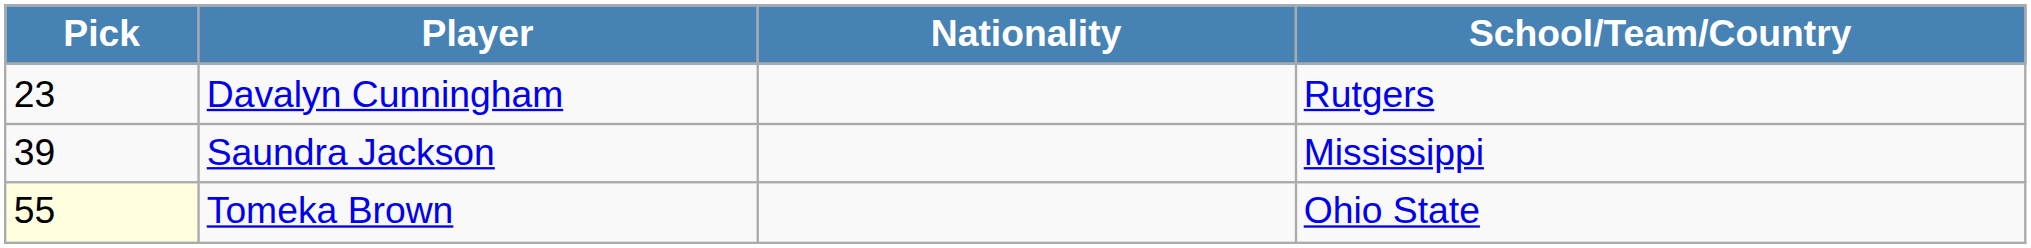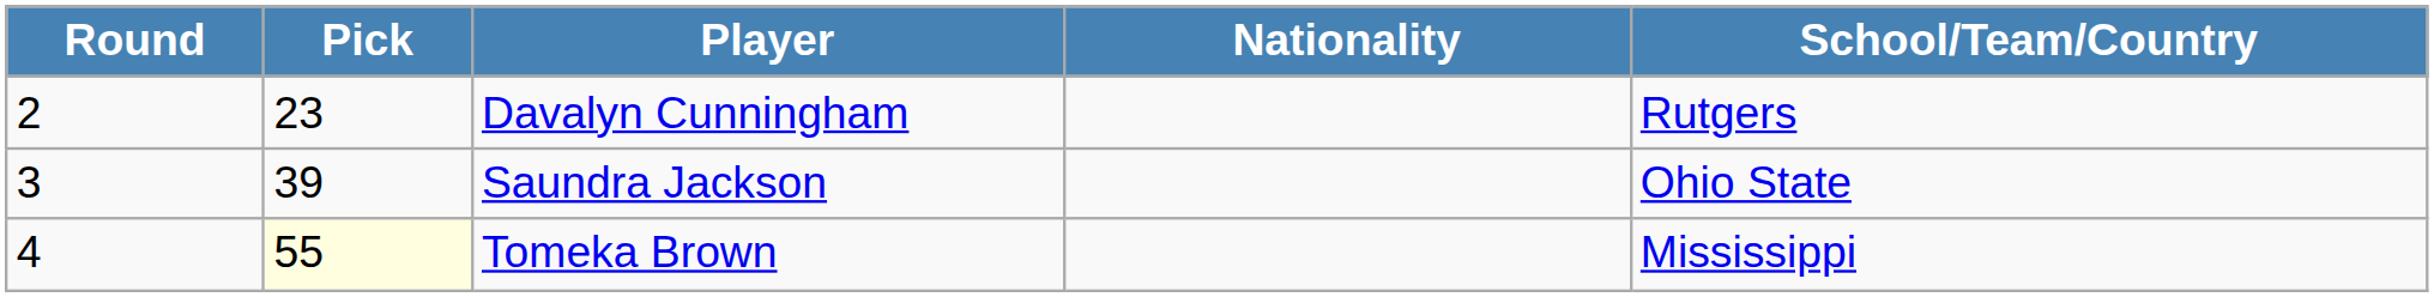 <table class="wikitable">
 <tr>
+<th style="background:#4682B4; color:white;" width="3%">Round</th>
 <th style="background:#4682B4; color:white;" width="3%">Pick</th>
 <th style="background:#4682B4; color:white;" width="10%">Player</th>
 <th style="background:#4682B4; color:white;" width="10%">Nationality</th>
 <th style="background:#4682B4; color:white;" width="10%">School/Team/Country</th>
 </tr>
 <tr>
+<td>2</td>
 <td>23</td>
 <td><a href='#'>Davalyn Cunningham</a></td>
 <td></td>
 <td><a href='#'>Rutgers</a></td>
 </tr>
 <tr>
+<td>3</td>
 <td>39</td>
 <td><a href='#'>Saundra Jackson</a></td>
 <td></td>
-<td><a href='#'>Mississippi</a></td>
+<td><a href='#'>Ohio State</a></td>
 </tr>
 <tr>
+<td>4</td>
 <td style="background: lightyellow;">55</td>
 <td><a href='#'>Tomeka Brown</a></td>
 <td></td>
-<td><a href='#'>Ohio State</a></td>
+<td><a href='#'>Mississippi</a></td>
 </tr>
 </table>
